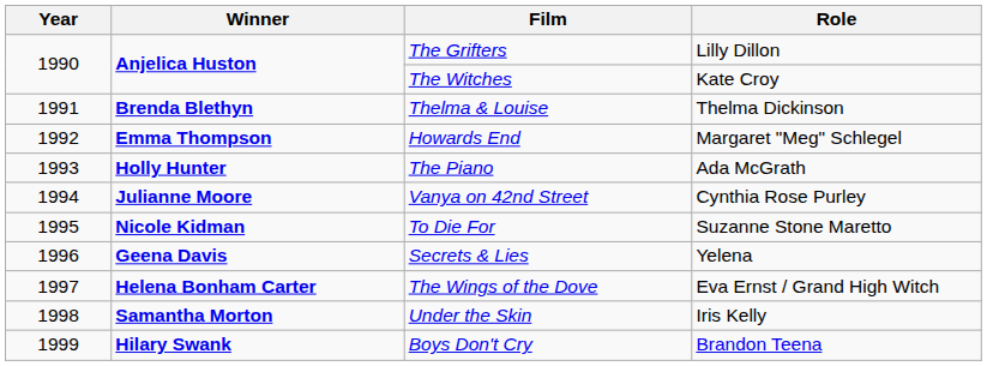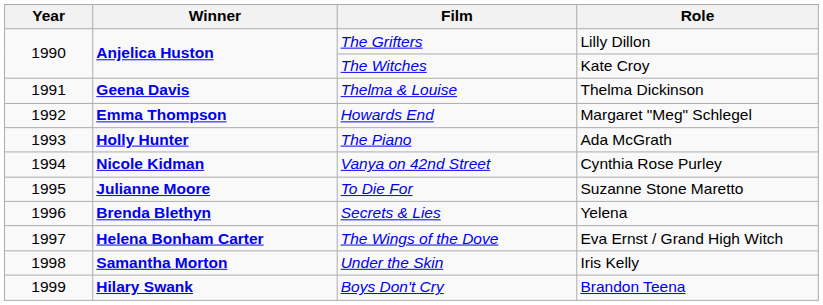 <table class="wikitable" style="width:95%;" cellpadding="5">
 <tr>
 <th style="width:100px;"><strong>Year</strong></th>
 <th style="width:300px;"><strong>Winner</strong></th>
 <th style="width:300px;"><strong>Film</strong></th>
 <th style="width:300px;"><strong>Role</strong></th>
 </tr>
 <tr>
 <td rowspan="2" style="text-align:center;">1990</td>
 <td rowspan="2"><strong><a href='#'>Anjelica Huston</a></strong></td>
 <td><em><a href='#'>The Grifters</a></em></td>
 <td>Lilly Dillon</td>
 </tr>
 <tr>
 <td><em><a href='#'>The Witches</a></em></td>
 <td>Kate Croy</td>
 </tr>
 <tr>
 <td style="text-align:center;">1991</td>
-<td><strong><a href='#'>Brenda Blethyn</a></strong></td>
+<td><strong><a href='#'>Geena Davis</a></strong></td>
 <td><em><a href='#'>Thelma & Louise</a></em></td>
 <td>Thelma Dickinson</td>
 </tr>
 <tr>
 <td style="text-align:center;">1992</td>
 <td><strong><a href='#'>Emma Thompson</a></strong></td>
 <td><em><a href='#'>Howards End</a></em></td>
 <td>Margaret "Meg" Schlegel</td>
 </tr>
 <tr>
 <td style="text-align:center;">1993</td>
 <td><strong><a href='#'>Holly Hunter</a></strong></td>
 <td><em><a href='#'>The Piano</a></em></td>
 <td>Ada McGrath</td>
 </tr>
 <tr>
 <td style="text-align:center;">1994</td>
-<td><strong><a href='#'>Julianne Moore</a></strong></td>
+<td><strong><a href='#'>Nicole Kidman</a></strong></td>
 <td><em><a href='#'>Vanya on 42nd Street</a></em></td>
 <td>Cynthia Rose Purley</td>
 </tr>
 <tr>
 <td style="text-align:center;">1995</td>
-<td><strong><a href='#'>Nicole Kidman</a></strong></td>
+<td><strong><a href='#'>Julianne Moore</a></strong></td>
 <td><em><a href='#'>To Die For</a></em></td>
 <td>Suzanne Stone Maretto</td>
 </tr>
 <tr>
 <td style="text-align:center;">1996</td>
-<td><strong><a href='#'>Geena Davis</a></strong></td>
+<td><strong><a href='#'>Brenda Blethyn</a></strong></td>
 <td><em><a href='#'>Secrets & Lies</a></em></td>
 <td>Yelena</td>
 </tr>
 <tr>
 <td style="text-align:center;">1997</td>
 <td><strong><a href='#'>Helena Bonham Carter</a></strong></td>
 <td><em><a href='#'>The Wings of the Dove</a></em></td>
 <td>Eva Ernst / Grand High Witch</td>
 </tr>
 <tr>
 <td style="text-align:center;">1998</td>
 <td><strong><a href='#'>Samantha Morton</a></strong></td>
 <td><em><a href='#'>Under the Skin</a></em></td>
 <td>Iris Kelly</td>
 </tr>
 <tr>
 <td style="text-align:center;">1999</td>
 <td><strong><a href='#'>Hilary Swank</a></strong></td>
 <td><em><a href='#'>Boys Don't Cry</a></em></td>
 <td><a href='#'>Brandon Teena</a></td>
 </tr>
 </table>
